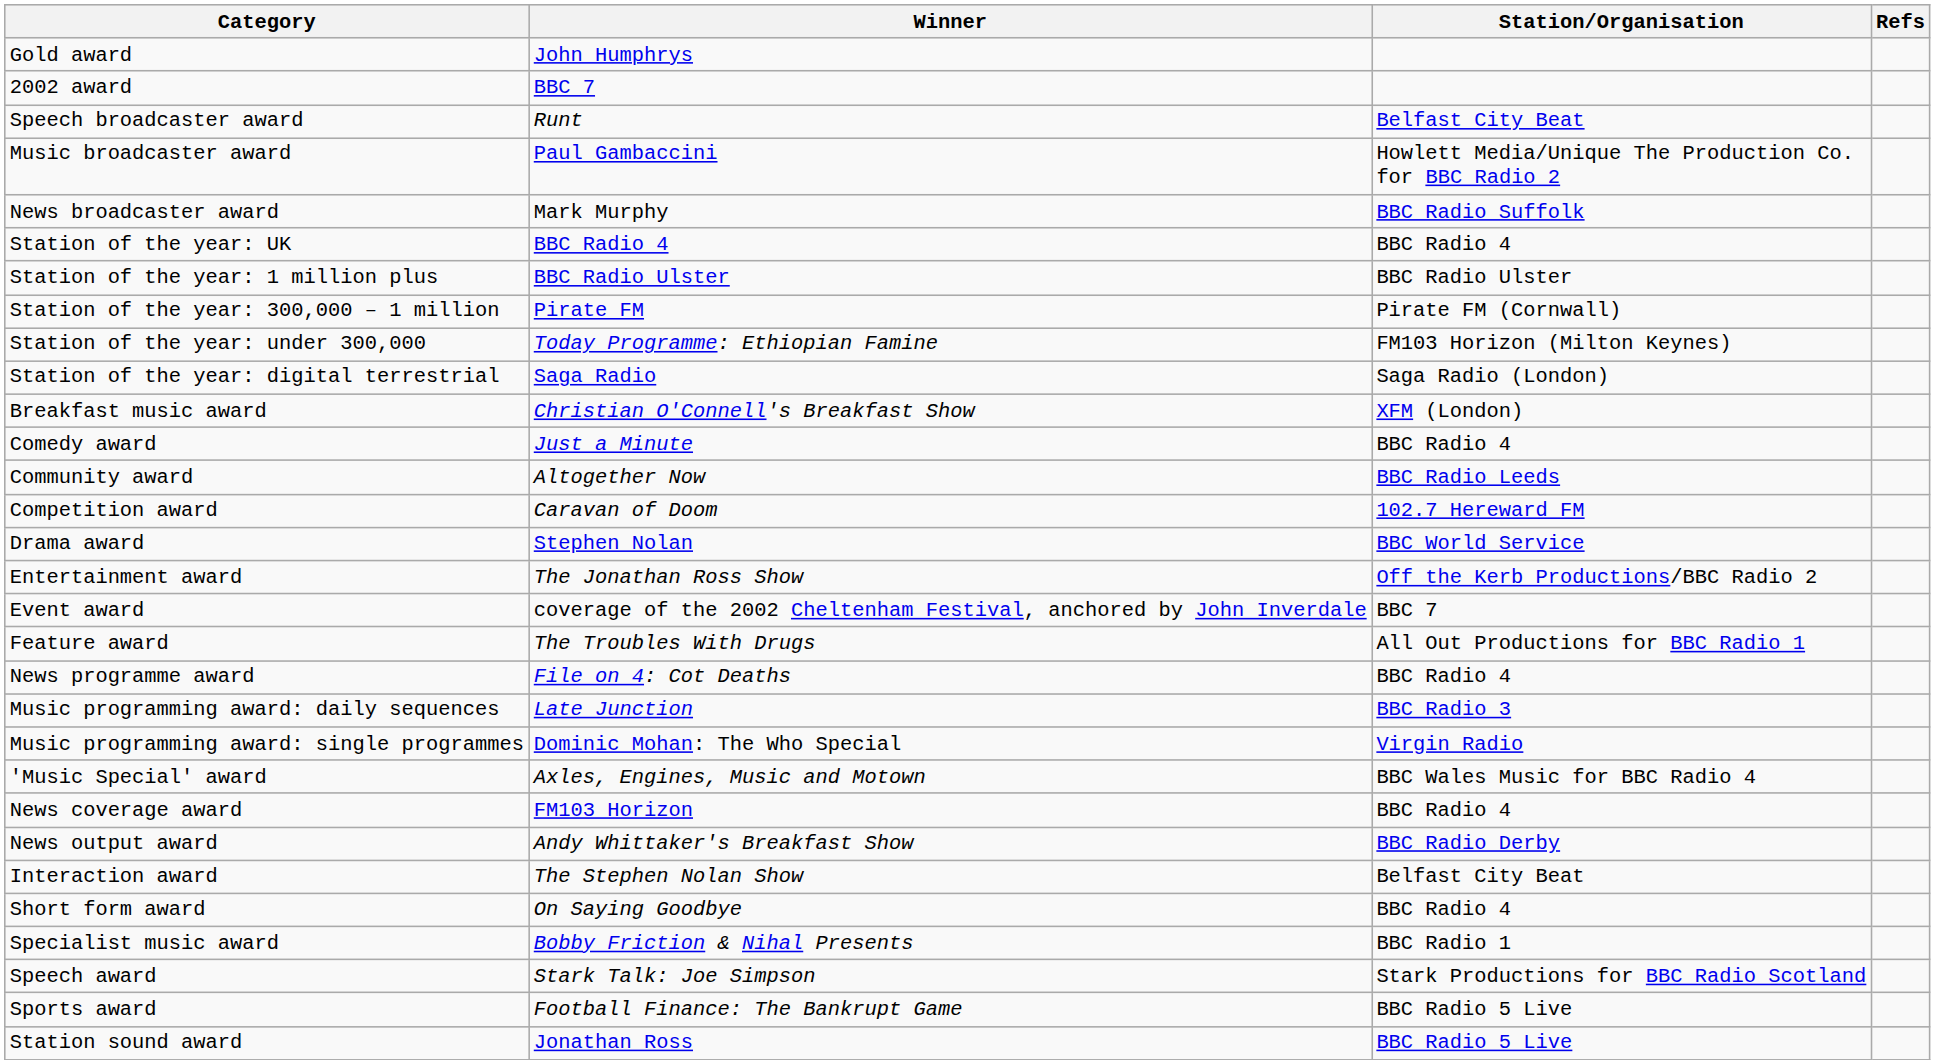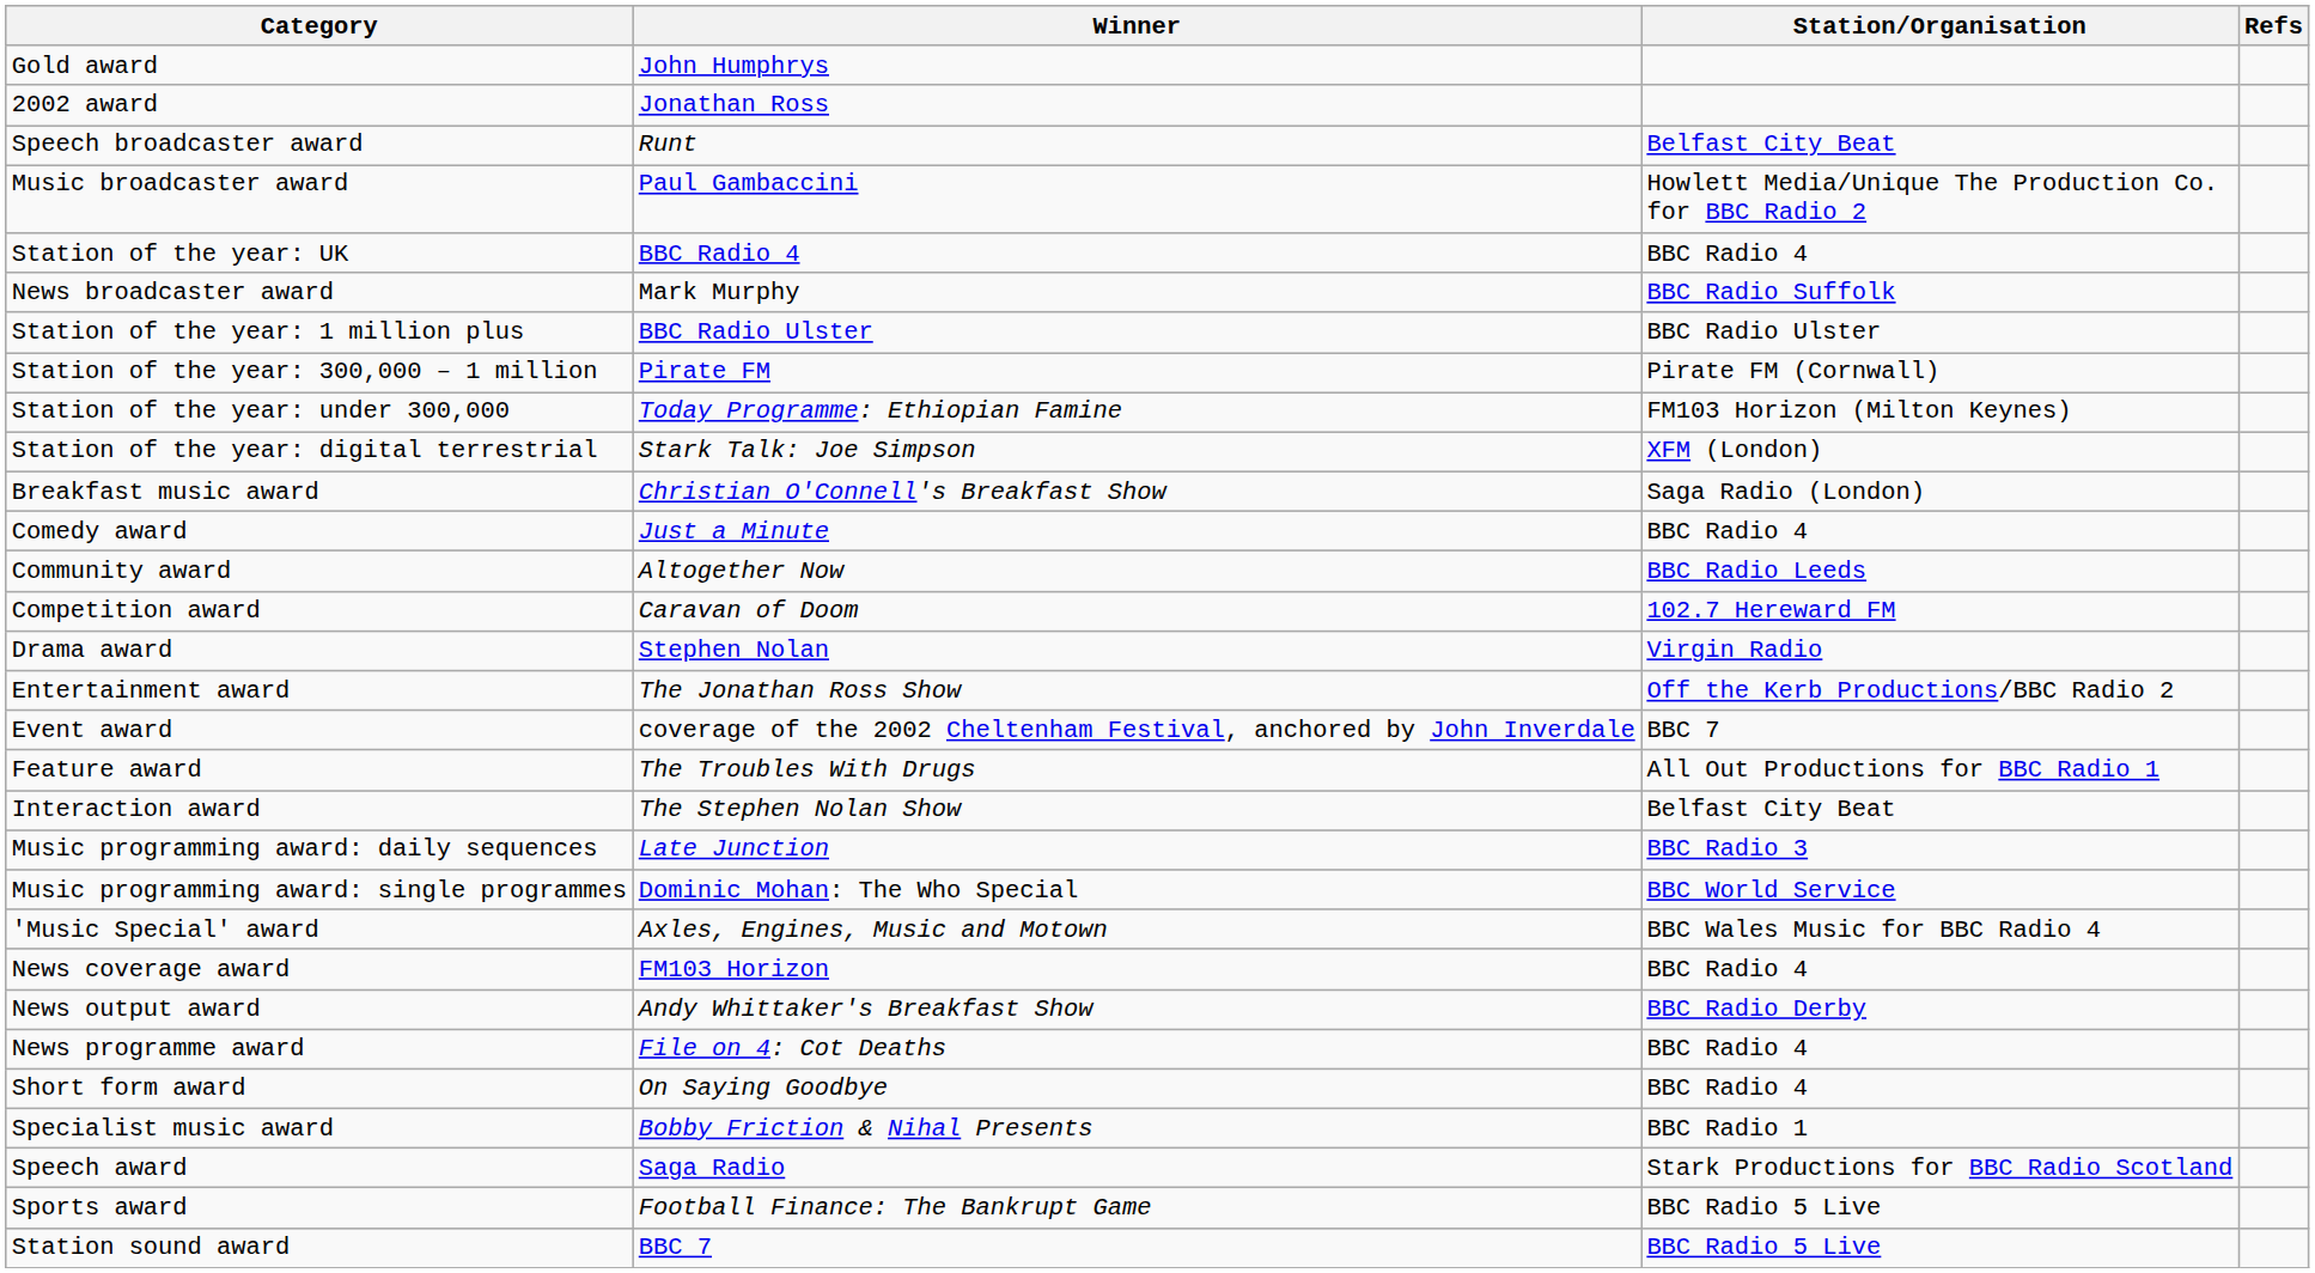 <table class="wikitable sortable">
 <tr>
 <th class=unsortable>Category</th>
 <th class=unsortable>Winner</th>
 <th>Station/Organisation</th>
 <th class=unsortable>Refs</th>
 </tr>
 <tr>
 <td>Gold award</td>
 <td><a href='#'>John Humphrys</a></td>
 <td></td>
 <td></td>
 </tr>
 <tr>
 <td>2002 award</td>
-<td><a href='#'>BBC 7</a></td>
+<td><a href='#'>Jonathan Ross</a></td>
 <td></td>
 <td></td>
 </tr>
 <tr>
 <td>Speech broadcaster award</td>
 <td><em>Runt</em></td>
 <td><a href='#'>Belfast City Beat</a></td>
 <td></td>
 </tr>
 <tr style="vertical-align: top;">
 <td>Music broadcaster award</td>
 <td><a href='#'>Paul Gambaccini</a></td>
 <td>Howlett Media/Unique The Production Co.<br>for <a href='#'>BBC Radio 2</a></td>
 <td></td>
 </tr>
 <tr>
+<td>Station of the year: UK</td>
+<td><a href='#'>BBC Radio 4</a></td>
+<td>BBC Radio 4</td>
+<td></td>
+</tr>
+<tr>
 <td>News broadcaster award</td>
 <td>Mark Murphy</td>
 <td><a href='#'>BBC Radio Suffolk</a></td>
-<td></td>
-</tr>
-<tr>
-<td>Station of the year: UK</td>
-<td><a href='#'>BBC Radio 4</a></td>
-<td>BBC Radio 4</td>
 <td></td>
 </tr>
 <tr>
 <td>Station of the year: 1 million plus</td>
 <td><a href='#'>BBC Radio Ulster</a></td>
 <td>BBC Radio Ulster</td>
 <td></td>
 </tr>
 <tr>
 <td>Station of the year: 300,000 – 1 million</td>
 <td><a href='#'>Pirate FM</a></td>
 <td>Pirate FM (Cornwall)</td>
 <td></td>
 </tr>
 <tr>
 <td>Station of the year: under 300,000</td>
 <td><em><a href='#'>Today Programme</a>: Ethiopian Famine</em></td>
 <td>FM103 Horizon (Milton Keynes)</td>
 <td></td>
 </tr>
 <tr>
 <td>Station of the year: digital terrestrial</td>
-<td><a href='#'>Saga Radio</a></td>
-<td>Saga Radio (London)</td>
+<td><em>Stark Talk: Joe Simpson</em></td>
+<td><a href='#'>XFM</a> (London)</td>
 <td></td>
 </tr>
 <tr>
 <td>Breakfast music award</td>
 <td><em><a href='#'>Christian O'Connell</a>'s Breakfast Show</em></td>
-<td><a href='#'>XFM</a> (London)</td>
+<td>Saga Radio (London)</td>
 <td></td>
 </tr>
 <tr>
 <td>Comedy award</td>
 <td><em><a href='#'>Just a Minute</a></em></td>
 <td>BBC Radio 4</td>
 <td></td>
 </tr>
 <tr>
 <td>Community award</td>
 <td><em>Altogether Now</em></td>
 <td><a href='#'>BBC Radio Leeds</a></td>
 <td></td>
 </tr>
 <tr>
 <td>Competition award</td>
 <td><em>Caravan of Doom</em></td>
 <td><a href='#'>102.7 Hereward FM</a></td>
 <td></td>
 </tr>
 <tr>
 <td>Drama award</td>
 <td><a href='#'>Stephen Nolan</a></td>
-<td><a href='#'>BBC World Service</a></td>
+<td><a href='#'>Virgin Radio</a></td>
 <td></td>
 </tr>
 <tr>
 <td>Entertainment award</td>
 <td><em>The Jonathan Ross Show</em></td>
 <td><a href='#'>Off the Kerb Productions</a>/BBC Radio 2</td>
 <td></td>
 </tr>
 <tr>
 <td>Event award</td>
 <td>coverage of the 2002 <a href='#'>Cheltenham Festival</a>, anchored by <a href='#'>John Inverdale</a></td>
 <td>BBC 7</td>
 <td></td>
 </tr>
 <tr>
 <td>Feature award</td>
 <td><em>The Troubles With Drugs</em></td>
 <td>All Out Productions for <a href='#'>BBC Radio 1</a></td>
 <td></td>
 </tr>
 <tr>
-<td>News programme award</td>
-<td><em><a href='#'>File on 4</a>: Cot Deaths</em></td>
-<td>BBC Radio 4</td>
+<td>Interaction award</td>
+<td><em>The Stephen Nolan Show</em></td>
+<td>Belfast City Beat</td>
 <td></td>
 </tr>
 <tr>
 <td>Music programming award: daily sequences</td>
 <td><em><a href='#'>Late Junction</a></em></td>
 <td><a href='#'>BBC Radio 3</a></td>
 <td></td>
 </tr>
 <tr>
 <td>Music programming award: single programmes</td>
 <td><a href='#'>Dominic Mohan</a>: The Who Special</td>
-<td><a href='#'>Virgin Radio</a></td>
+<td><a href='#'>BBC World Service</a></td>
 <td></td>
 </tr>
 <tr>
 <td>'Music Special' award</td>
 <td><em>Axles, Engines, Music and Motown</em></td>
 <td>BBC Wales Music for BBC Radio 4</td>
 <td></td>
 </tr>
 <tr>
 <td>News coverage award</td>
 <td><a href='#'>FM103 Horizon</a></td>
 <td>BBC Radio 4</td>
 <td></td>
 </tr>
 <tr>
 <td>News output award</td>
 <td><em>Andy Whittaker's Breakfast Show</em></td>
 <td><a href='#'>BBC Radio Derby</a></td>
 <td></td>
 </tr>
 <tr>
-<td>Interaction award</td>
-<td><em>The Stephen Nolan Show</em></td>
-<td>Belfast City Beat</td>
+<td>News programme award</td>
+<td><em><a href='#'>File on 4</a>: Cot Deaths</em></td>
+<td>BBC Radio 4</td>
 <td></td>
 </tr>
 <tr>
 <td>Short form award</td>
 <td><em>On Saying Goodbye</em></td>
 <td>BBC Radio 4</td>
 <td></td>
 </tr>
 <tr>
 <td>Specialist music award</td>
 <td><em><a href='#'>Bobby Friction</a> & <a href='#'>Nihal</a> Presents</em></td>
 <td>BBC Radio 1</td>
 <td></td>
 </tr>
 <tr>
 <td>Speech award</td>
-<td><em>Stark Talk: Joe Simpson</em></td>
+<td><a href='#'>Saga Radio</a></td>
 <td>Stark Productions for <a href='#'>BBC Radio Scotland</a></td>
 <td></td>
 </tr>
 <tr>
 <td>Sports award</td>
 <td><em>Football Finance: The Bankrupt Game</em></td>
 <td>BBC Radio 5 Live</td>
 <td></td>
 </tr>
 <tr>
 <td>Station sound award</td>
-<td><a href='#'>Jonathan Ross</a></td>
+<td><a href='#'>BBC 7</a></td>
 <td><a href='#'>BBC Radio 5 Live</a></td>
 <td></td>
 </tr>
 </table>
